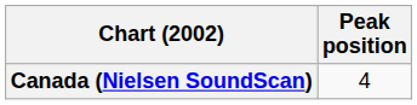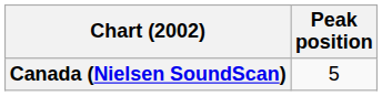 <table class="wikitable plainrowheaders" style="text-align:center">
 <tr>
 <th scope="col">Chart (2002)</th>
 <th scope="col">Peak<br>position</th>
 </tr>
 <tr>
 <th scope="row">Canada (<a href='#'>Nielsen SoundScan</a>)</th>
-<td>4</td>
+<td>5</td>
 </tr>
 </table>
